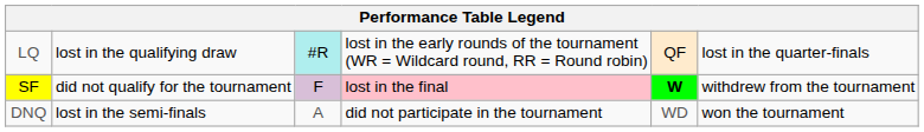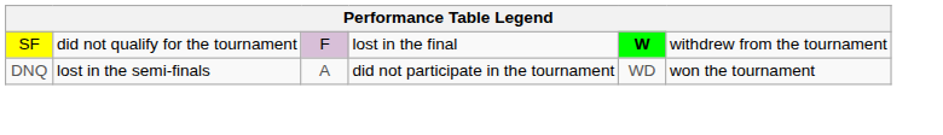 <table class="wikitable" style="font-size:78%;">
 <tr style="background:#efefef;">
 <th colspan="6">Performance Table Legend</th>
 </tr>
 <tr>
-<td style="color:#555; text-align:center; width:30px;">LQ</td>
-<td>lost in the qualifying draw</td>
-<td style="text-align:center; background:#afeeee;">#R</td>
-<td>lost in the early rounds of the tournament<br>(WR = Wildcard round, RR = Round robin)</td>
-<td style="text-align:center; background:#ffebcd;">QF</td>
-<td>lost in the quarter-finals</td>
-</tr>
-<tr>
 <td style="text-align:center; background:yellow;">SF</td>
 <td>did not qualify for the tournament</td>
 <td style="text-align:center; background:thistle;">F</td>
-<td style="background: pink;">lost in the final</td>
+<td>lost in the final</td>
 <td style="text-align:center; background:#0f0;"><strong>W</strong></td>
 <td>withdrew from the tournament</td>
 </tr>
 <tr>
 <td style="color:#555; text-align:center; width:30px;">DNQ</td>
 <td>lost in the semi-finals</td>
 <td style="color:#555; text-align:center; width:30px;">A</td>
 <td>did not participate in the tournament</td>
 <td style="color:#555; text-align:center; width:30px;">WD</td>
 <td>won the tournament</td>
 </tr>
 </table>
